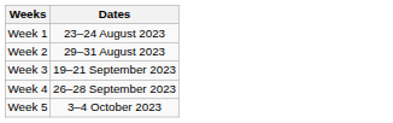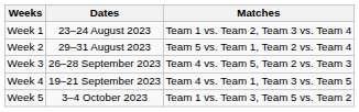 <table class="wikitable" style="text-align:center">
 <tr>
 <th>Weeks</th>
 <th>Dates</th>
+<th>Matches</th>
 </tr>
 <tr>
 <td>Week 1</td>
 <td>23–24 August 2023</td>
+<td>Team 1 vs. Team 2, Team 3 vs. Team 4</td>
 </tr>
 <tr>
 <td>Week 2</td>
 <td>29–31 August 2023</td>
+<td>Team 5 vs. Team 1, Team 2 vs. Team 4</td>
 </tr>
 <tr>
 <td>Week 3</td>
-<td>19–21 September 2023</td>
+<td>26–28 September 2023</td>
+<td>Team 4 vs. Team 5, Team 2 vs. Team 3</td>
 </tr>
 <tr>
 <td>Week 4</td>
-<td>26–28 September 2023</td>
+<td>19–21 September 2023</td>
+<td>Team 4 vs. Team 1, Team 3 vs. Team 5</td>
 </tr>
 <tr>
 <td>Week 5</td>
 <td>3–4 October 2023</td>
+<td>Team 1 vs. Team 3, Team 5 vs. Team 2</td>
 </tr>
 </table>
